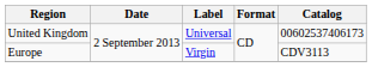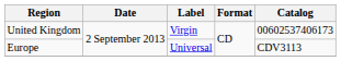 <table class="wikitable plainrowheaders">
 <tr>
 <th scope="col">Region</th>
 <th scope="col">Date</th>
 <th scope="col">Label</th>
 <th scope="col">Format</th>
 <th scope="col">Catalog</th>
 </tr>
 <tr>
 <td>United Kingdom</td>
 <td rowspan="2">2 September 2013</td>
-<td><a href='#'>Universal</a></td>
+<td><a href='#'>Virgin</a></td>
 <td rowspan="2">CD</td>
 <td>00602537406173</td>
 </tr>
 <tr>
 <td>Europe</td>
-<td><a href='#'>Virgin</a></td>
+<td><a href='#'>Universal</a></td>
 <td>CDV3113</td>
 </tr>
 <tr>
 </tr>
 </table>
